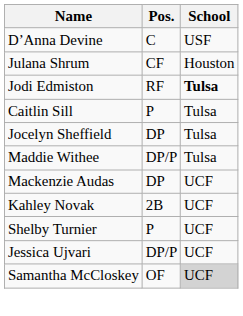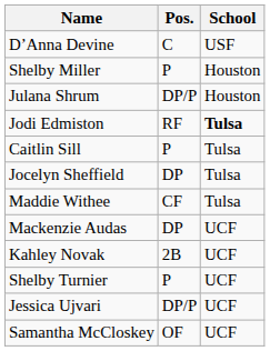 <table class=wikitable>
 <tr>
 <th>Name</th>
 <th>Pos.</th>
 <th>School</th>
 </tr>
 <tr>
 <td>D’Anna Devine</td>
 <td>C</td>
 <td>USF</td>
 </tr>
 <tr>
+<td>Shelby Miller</td>
+<td>P</td>
+<td>Houston</td>
+</tr>
+<tr>
 <td>Julana Shrum</td>
-<td>CF</td>
+<td>DP/P</td>
 <td>Houston</td>
 </tr>
 <tr>
 <td>Jodi Edmiston</td>
 <td>RF</td>
 <td><strong>Tulsa</strong></td>
 </tr>
 <tr>
 <td>Caitlin Sill</td>
 <td>P</td>
 <td>Tulsa</td>
 </tr>
 <tr>
 <td>Jocelyn Sheffield</td>
 <td>DP</td>
 <td>Tulsa</td>
 </tr>
 <tr>
 <td>Maddie Withee</td>
-<td>DP/P</td>
+<td>CF</td>
 <td>Tulsa</td>
 </tr>
 <tr>
 <td>Mackenzie Audas</td>
 <td>DP</td>
 <td>UCF</td>
 </tr>
 <tr>
 <td>Kahley Novak</td>
 <td>2B</td>
 <td>UCF</td>
 </tr>
 <tr>
 <td>Shelby Turnier</td>
 <td>P</td>
 <td>UCF</td>
 </tr>
 <tr>
 <td>Jessica Ujvari</td>
 <td>DP/P</td>
 <td>UCF</td>
 </tr>
 <tr>
 <td>Samantha McCloskey</td>
 <td>OF</td>
-<td style="background: lightgrey;">UCF</td>
+<td>UCF</td>
 </tr>
 </table>
